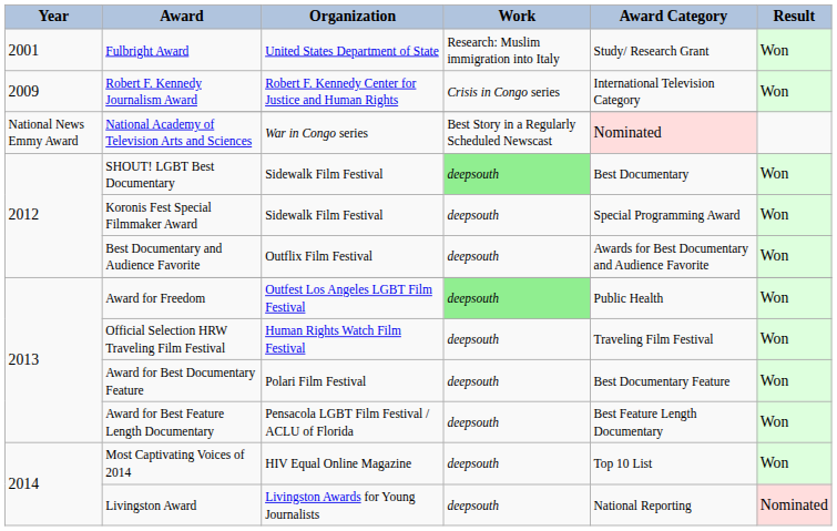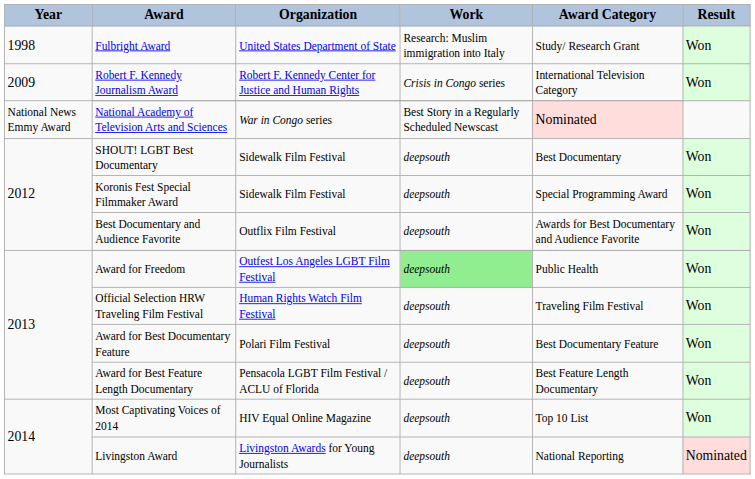 <table class="wikitable">
 <tr style="text-align:center;">
 <th style="background:#B0C4DE;">Year</th>
 <th style="background:#B0C4DE;">Award</th>
 <th style="background:#B0C4DE;">Organization</th>
 <th style="background:#B0C4DE;">Work</th>
 <th style="background:#B0C4DE;">Award Category</th>
 <th style="background:#B0C4DE;">Result</th>
 </tr>
 <tr>
-<td>2001</td>
+<td>1998</td>
 <td><small><a href='#'>Fulbright Award</a></small></td>
 <td><small><a href='#'>United States Department of State</a></small></td>
 <td><small>Research: Muslim immigration into Italy</small></td>
 <td><small>Study/ Research Grant</small></td>
 <td style="background:#dfd;">Won</td>
 </tr>
 <tr>
 <td rowspan="2">2009</td>
 <td><small><a href='#'>Robert F. Kennedy Journalism Award</a></small></td>
 <td><small><a href='#'>Robert F. Kennedy Center for Justice and Human Rights</a></small></td>
 <td><small><em>Crisis in Congo</em> series</small></td>
 <td><small>International Television Category</small></td>
 <td style="background:#dfd;">Won</td>
 </tr>
 <tr>
 </tr>
 <tr>
 <td><small>National News Emmy Award</small></td>
 <td><small><a href='#'>National Academy of Television Arts and Sciences</a></small></td>
 <td><small><em>War in Congo</em> series</small></td>
 <td><small>Best Story in a Regularly Scheduled Newscast</small></td>
 <td style="background:#fdd;">Nominated</td>
 </tr>
 <tr>
 <td rowspan="3">2012</td>
 <td><small>SHOUT! LGBT Best Documentary</small></td>
 <td><small>Sidewalk Film Festival</small></td>
-<td style="background: lightgreen;"><small><em>deepsouth</em></small></td>
+<td><small><em>deepsouth</em></small></td>
 <td><small>Best Documentary</small></td>
 <td style="background:#dfd;">Won</td>
 </tr>
 <tr>
 <td><small>Koronis Fest Special Filmmaker Award</small></td>
 <td><small>Sidewalk Film Festival</small></td>
 <td><small><em>deepsouth</em></small></td>
 <td><small>Special Programming Award</small></td>
 <td style="background:#dfd;">Won</td>
 </tr>
 <tr>
 <td><small>Best Documentary and<br>Audience Favorite</small></td>
 <td><small>Outflix Film Festival</small></td>
 <td><small><em>deepsouth</em></small></td>
 <td><small>Awards for Best Documentary and Audience Favorite</small></td>
 <td style="background:#dfd;">Won</td>
 </tr>
 <tr>
 <td rowspan="5">2013</td>
 </tr>
 <tr>
 <td><small>Award for Freedom</small></td>
 <td><small><a href='#'>Outfest Los Angeles LGBT Film Festival</a></small></td>
 <td style="background: lightgreen;"><small><em>deepsouth</em></small></td>
 <td><small>Public Health</small></td>
 <td style="background:#dfd;">Won</td>
 </tr>
 <tr>
 <td><small>Official Selection HRW Traveling Film Festival</small></td>
 <td><small><a href='#'>Human Rights Watch Film Festival</a></small></td>
 <td><small><em>deepsouth</em></small></td>
 <td><small>Traveling Film Festival</small></td>
 <td style="background:#dfd;">Won</td>
 </tr>
 <tr>
 <td><small>Award for Best Documentary Feature</small></td>
 <td><small>Polari Film Festival</small></td>
 <td><small><em>deepsouth</em></small></td>
 <td><small>Best Documentary Feature</small></td>
 <td style="background:#dfd;">Won</td>
 </tr>
 <tr>
 <td><small>Award for Best Feature Length Documentary</small></td>
 <td><small>Pensacola LGBT Film Festival / ACLU of Florida</small></td>
 <td><small><em>deepsouth</em></small></td>
 <td><small>Best Feature Length Documentary</small></td>
 <td style="background:#dfd;">Won</td>
 </tr>
 <tr>
 <td rowspan="3">2014</td>
 <td><small>Most Captivating Voices of 2014</small></td>
 <td><small>HIV Equal Online Magazine</small></td>
 <td><small><em>deepsouth</em></small></td>
 <td><small>Top 10 List</small></td>
 <td style="background:#dfd;">Won</td>
 </tr>
 <tr>
 <td><small>Livingston Award</small></td>
 <td><small><a href='#'>Livingston Awards</a> for Young Journalists</small></td>
 <td><small><em>deepsouth</em></small></td>
 <td><small>National Reporting</small></td>
 <td style="background:#fdd;">Nominated</td>
 </tr>
 </table>
